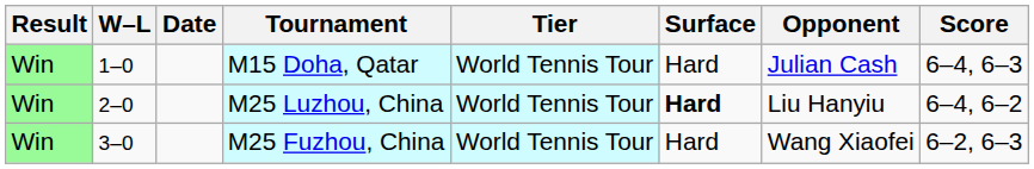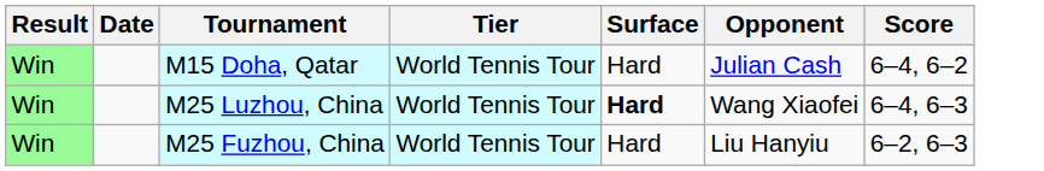 <table class="sortable wikitable">
 <tr>
 <th>Result</th>
-<th class=unsortable>W–L</th>
 <th>Date</th>
 <th>Tournament</th>
 <th>Tier</th>
 <th>Surface</th>
 <th>Opponent</th>
 <th class=unsortable>Score</th>
 </tr>
 <tr>
 <td style="background:#98fb98;">Win</td>
-<td><small>1–0</small></td>
 <td></td>
 <td style=background:#cffcff>M15 <a href='#'>Doha</a>, Qatar</td>
 <td style=background:#cffcff>World Tennis Tour</td>
 <td>Hard</td>
 <td> <a href='#'>Julian Cash</a></td>
+<td>6–4, 6–2</td>
+</tr>
+<tr>
+<td style="background:#98fb98;">Win</td>
+<td></td>
+<td style=background:#cffcff>M25 <a href='#'>Luzhou</a>, China</td>
+<td style=background:#cffcff>World Tennis Tour</td>
+<td><strong>Hard</strong></td>
+<td> Wang Xiaofei</td>
 <td>6–4, 6–3</td>
 </tr>
 <tr>
 <td style="background:#98fb98;">Win</td>
-<td><small>2–0</small></td>
-<td></td>
-<td style=background:#cffcff>M25 <a href='#'>Luzhou</a>, China</td>
-<td style=background:#cffcff>World Tennis Tour</td>
-<td><strong>Hard</strong></td>
-<td> Liu Hanyiu</td>
-<td>6–4, 6–2</td>
-</tr>
-<tr>
-<td style="background:#98fb98;">Win</td>
-<td><small>3–0</small></td>
 <td></td>
 <td style=background:#cffcff>M25 <a href='#'>Fuzhou</a>, China</td>
 <td style=background:#cffcff>World Tennis Tour</td>
 <td>Hard</td>
-<td> Wang Xiaofei</td>
+<td> Liu Hanyiu</td>
 <td>6–2, 6–3</td>
 </tr>
 </table>
